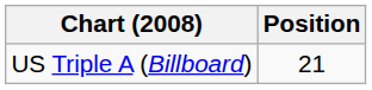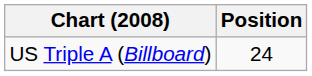 <table class="wikitable">
 <tr>
 <th>Chart (2008)</th>
 <th>Position</th>
 </tr>
 <tr>
 <td>US <a href='#'>Triple A</a> (<a href='#'><em>Billboard</em></a>)</td>
-<td style="text-align:center;">21</td>
+<td style="text-align:center;">24</td>
 </tr>
 </table>
